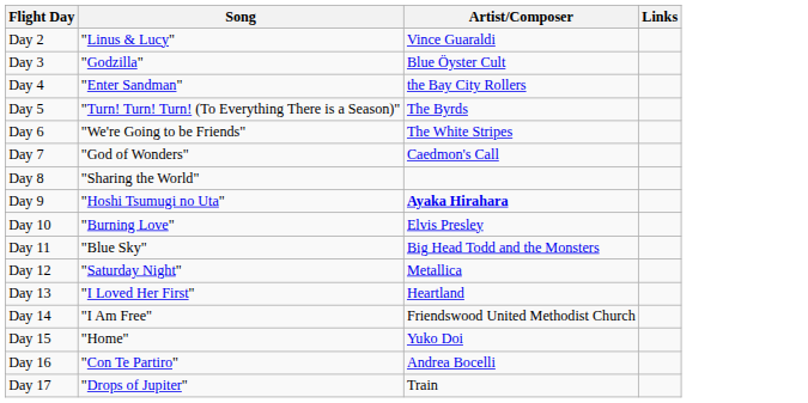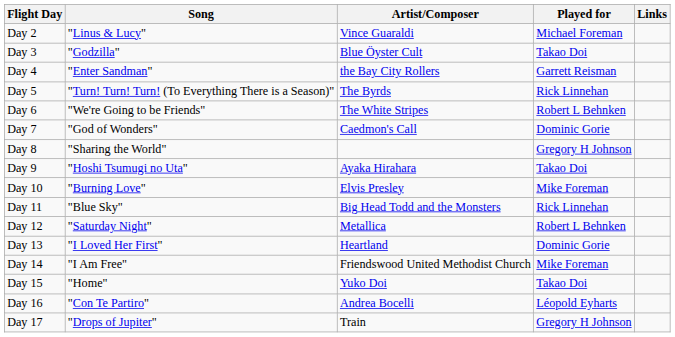 <table class="wikitable">
 <tr>
 <th>Flight Day</th>
 <th>Song</th>
 <th>Artist/Composer</th>
+<th>Played for</th>
 <th>Links</th>
 </tr>
 <tr>
 <td>Day 2</td>
 <td>"<a href='#'>Linus & Lucy</a>"</td>
 <td><a href='#'>Vince Guaraldi</a></td>
+<td><a href='#'>Michael Foreman</a></td>
 <td>  <br> </td>
 </tr>
 <tr>
 <td>Day 3</td>
 <td>"<a href='#'>Godzilla</a>"</td>
 <td><a href='#'>Blue Öyster Cult</a></td>
+<td><a href='#'>Takao Doi</a></td>
 <td>  <br> </td>
 </tr>
 <tr>
 <td>Day 4</td>
 <td>"<a href='#'>Enter Sandman</a>"</td>
 <td><a href='#'>the Bay City Rollers</a></td>
+<td><a href='#'>Garrett Reisman</a></td>
 <td>  <br> </td>
 </tr>
 <tr>
 <td>Day 5</td>
 <td>"<a href='#'>Turn! Turn! Turn!</a> (To Everything There is a Season)"</td>
 <td><a href='#'>The Byrds</a></td>
+<td><a href='#'>Rick Linnehan</a></td>
 <td>  <br> </td>
 </tr>
 <tr>
 <td>Day 6</td>
 <td>"We're Going to be Friends"</td>
 <td><a href='#'>The White Stripes</a></td>
+<td><a href='#'>Robert L Behnken</a></td>
 <td>  <br> </td>
 </tr>
 <tr>
 <td>Day 7</td>
 <td>"God of Wonders"</td>
 <td><a href='#'>Caedmon's Call</a></td>
+<td><a href='#'>Dominic Gorie</a></td>
 <td>  <br> </td>
 </tr>
 <tr>
 <td>Day 8</td>
 <td>"Sharing the World"</td>
 <td></td>
+<td><a href='#'>Gregory H Johnson</a></td>
 <td>  <br> </td>
 </tr>
 <tr>
 <td>Day 9</td>
 <td>"<a href='#'>Hoshi Tsumugi no Uta</a>"</td>
-<td><strong><a href='#'>Ayaka Hirahara</a></strong></td>
+<td><a href='#'>Ayaka Hirahara</a></td>
+<td><a href='#'>Takao Doi</a></td>
 <td>  <br> </td>
 </tr>
 <tr>
 <td>Day 10</td>
 <td>"<a href='#'>Burning Love</a>"</td>
 <td><a href='#'>Elvis Presley</a></td>
+<td><a href='#'>Mike Foreman</a></td>
 <td>  <br> </td>
 </tr>
 <tr>
 <td>Day 11</td>
 <td>"Blue Sky"</td>
 <td><a href='#'>Big Head Todd and the Monsters</a></td>
+<td><a href='#'>Rick Linnehan</a></td>
 <td>  <br> </td>
 </tr>
 <tr>
 <td>Day 12</td>
 <td>"<a href='#'>Saturday Night</a>"</td>
 <td><a href='#'>Metallica</a></td>
+<td><a href='#'>Robert L Behnken</a></td>
 <td>  <br> </td>
 </tr>
 <tr>
 <td>Day 13</td>
 <td>"<a href='#'>I Loved Her First</a>"</td>
 <td><a href='#'>Heartland</a></td>
+<td><a href='#'>Dominic Gorie</a></td>
 <td>  <br> </td>
 </tr>
 <tr>
 <td>Day 14</td>
 <td>"I Am Free"</td>
 <td>Friendswood United Methodist Church</td>
+<td><a href='#'>Mike Foreman</a></td>
 <td>  <br> </td>
 </tr>
 <tr>
 <td>Day 15</td>
 <td>"Home"</td>
 <td><a href='#'>Yuko Doi</a></td>
+<td><a href='#'>Takao Doi</a></td>
 <td>  <br> </td>
 </tr>
 <tr>
 <td>Day 16</td>
 <td>"<a href='#'>Con Te Partiro</a>"</td>
 <td><a href='#'>Andrea Bocelli</a></td>
+<td><a href='#'>Léopold Eyharts</a></td>
 <td>  <br> </td>
 </tr>
 <tr>
 <td>Day 17</td>
 <td>"<a href='#'>Drops of Jupiter</a>"</td>
 <td>Train</td>
+<td><a href='#'>Gregory H Johnson</a></td>
 <td>  <br> </td>
 </tr>
 </table>
